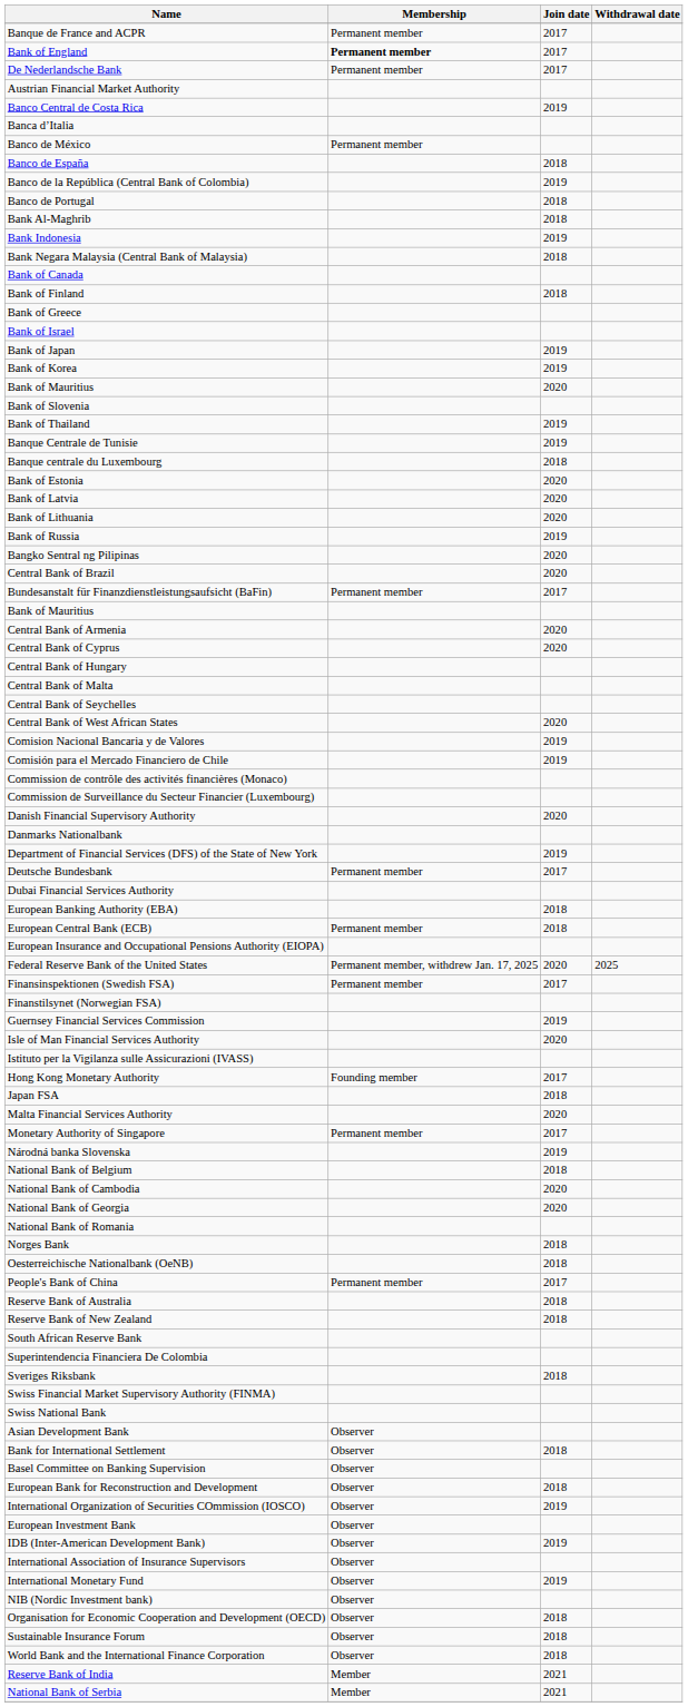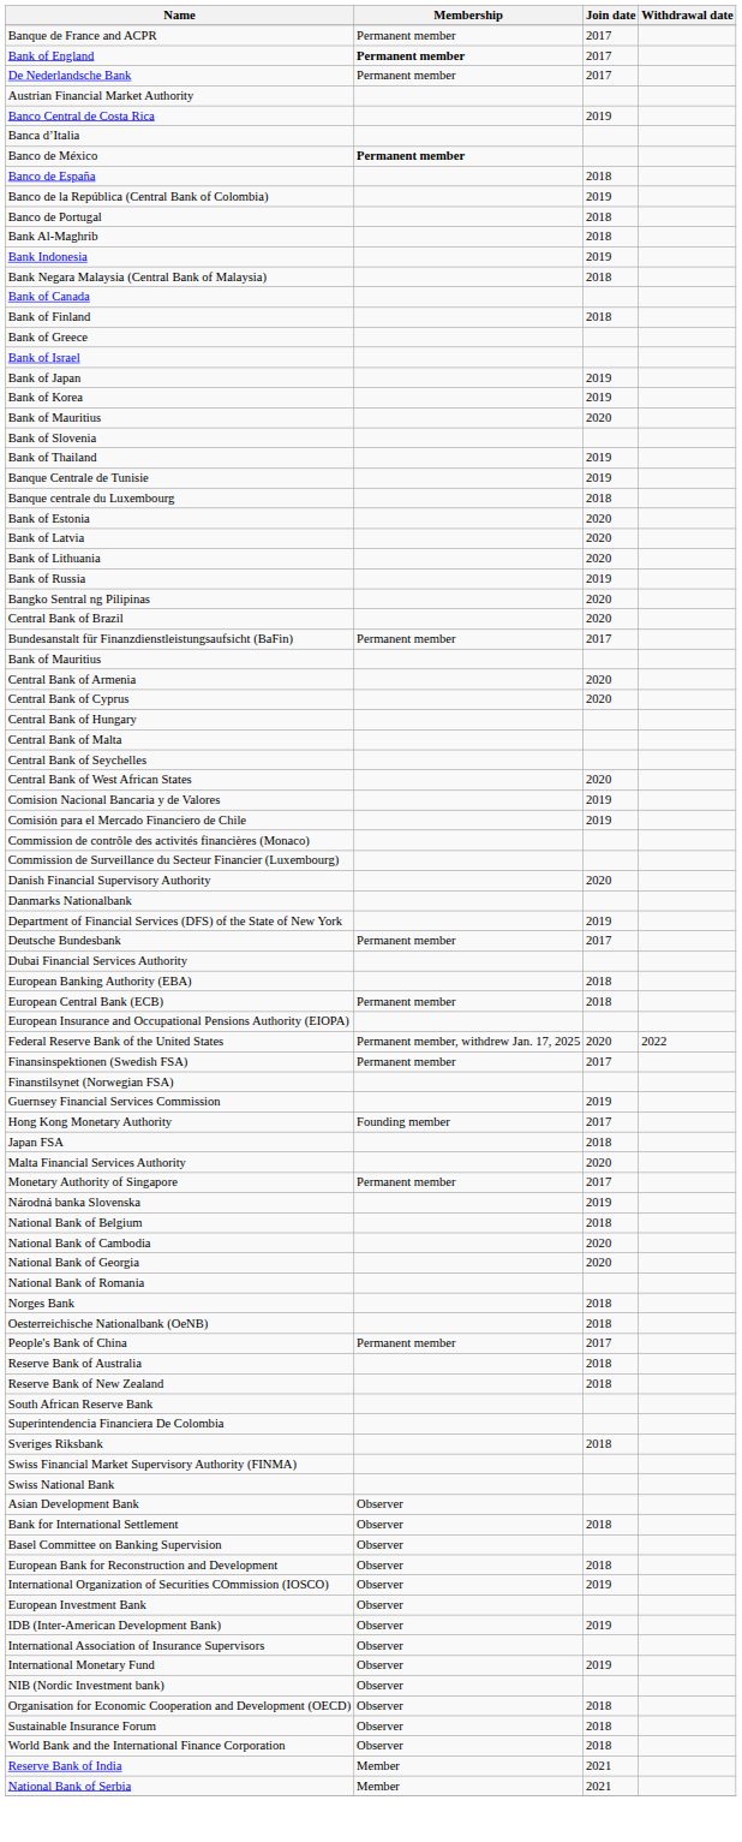 <table class="wikitable sortable">
 <tr>
 <th>Name</th>
 <th>Membership</th>
 <th>Join date</th>
 <th>Withdrawal date</th>
 </tr>
 <tr>
 </tr>
 <tr>
 <td>Banque de France and ACPR</td>
 <td>Permanent member</td>
 <td>2017</td>
 <td></td>
 </tr>
 <tr>
 <td><a href='#'>Bank of England</a></td>
 <td><strong>Permanent member</strong></td>
 <td>2017</td>
 <td></td>
 </tr>
 <tr>
 <td><a href='#'>De Nederlandsche Bank</a></td>
 <td>Permanent member</td>
 <td>2017</td>
 <td></td>
 </tr>
 <tr>
 <td>Austrian Financial Market Authority</td>
 <td></td>
 <td></td>
 <td></td>
 </tr>
 <tr>
 <td><a href='#'>Banco Central de Costa Rica</a></td>
 <td></td>
 <td>2019</td>
 <td></td>
 </tr>
 <tr>
 <td>Banca d’Italia</td>
 <td></td>
 <td></td>
 <td></td>
 </tr>
 <tr>
 <td>Banco de México</td>
-<td>Permanent member</td>
+<td><strong>Permanent member</strong></td>
 <td></td>
 <td></td>
 </tr>
 <tr>
 <td><a href='#'>Banco de España</a></td>
 <td></td>
 <td>2018</td>
 <td></td>
 </tr>
 <tr>
 <td>Banco de la República (Central Bank of Colombia)</td>
 <td></td>
 <td>2019</td>
 <td></td>
 </tr>
 <tr>
 <td>Banco de Portugal</td>
 <td></td>
 <td>2018</td>
 <td></td>
 </tr>
 <tr>
 <td>Bank Al-Maghrib</td>
 <td></td>
 <td>2018</td>
 <td></td>
 </tr>
 <tr>
 <td><a href='#'>Bank Indonesia</a></td>
 <td></td>
 <td>2019</td>
 <td></td>
 </tr>
 <tr>
 <td>Bank Negara Malaysia (Central Bank of Malaysia)</td>
 <td></td>
 <td>2018</td>
 <td></td>
 </tr>
 <tr>
 <td><a href='#'>Bank of Canada</a></td>
 <td></td>
 <td></td>
 <td></td>
 </tr>
 <tr>
 <td>Bank of Finland</td>
 <td></td>
 <td>2018</td>
 <td></td>
 </tr>
 <tr>
 <td>Bank of Greece</td>
 <td></td>
 <td></td>
 <td></td>
 </tr>
 <tr>
 <td><a href='#'>Bank of Israel</a></td>
 <td></td>
 <td></td>
 <td></td>
 </tr>
 <tr>
 <td>Bank of Japan</td>
 <td></td>
 <td>2019</td>
 <td></td>
 </tr>
 <tr>
 <td>Bank of Korea</td>
 <td></td>
 <td>2019</td>
 <td></td>
 </tr>
 <tr>
 <td>Bank of Mauritius</td>
 <td></td>
 <td>2020</td>
 <td></td>
 </tr>
 <tr>
 <td>Bank of Slovenia</td>
 <td></td>
 <td></td>
 <td></td>
 </tr>
 <tr>
 <td>Bank of Thailand</td>
 <td></td>
 <td>2019</td>
 <td></td>
 </tr>
 <tr>
 <td>Banque Centrale de Tunisie</td>
 <td></td>
 <td>2019</td>
 <td></td>
 </tr>
 <tr>
 <td>Banque centrale du Luxembourg</td>
 <td></td>
 <td>2018</td>
 <td></td>
 </tr>
 <tr>
 <td>Bank of Estonia</td>
 <td></td>
 <td>2020</td>
 <td></td>
 </tr>
 <tr>
 <td>Bank of Latvia</td>
 <td></td>
 <td>2020</td>
 <td></td>
 </tr>
 <tr>
 <td>Bank of Lithuania</td>
 <td></td>
 <td>2020</td>
 <td></td>
 </tr>
 <tr>
 <td>Bank of Russia</td>
 <td></td>
 <td>2019</td>
 <td></td>
 </tr>
 <tr>
 <td>Bangko Sentral ng Pilipinas</td>
 <td></td>
 <td>2020</td>
 <td></td>
 </tr>
 <tr>
 <td>Central Bank of Brazil</td>
 <td></td>
 <td>2020</td>
 <td></td>
 </tr>
 <tr>
 <td>Bundesanstalt für Finanzdienstleistungsaufsicht (BaFin)</td>
 <td>Permanent member</td>
 <td>2017</td>
 <td></td>
 </tr>
 <tr>
 <td>Bank of Mauritius</td>
 <td></td>
 <td></td>
 <td></td>
 </tr>
 <tr>
 <td>Central Bank of Armenia</td>
 <td></td>
 <td>2020</td>
 <td></td>
 </tr>
 <tr>
 <td>Central Bank of Cyprus</td>
 <td></td>
 <td>2020</td>
 <td></td>
 </tr>
 <tr>
 <td>Central Bank of Hungary</td>
 <td></td>
 <td></td>
 <td></td>
 </tr>
 <tr>
 <td>Central Bank of Malta</td>
 <td></td>
 <td></td>
 <td></td>
 </tr>
 <tr>
 <td>Central Bank of Seychelles</td>
 <td></td>
 <td></td>
 <td></td>
 </tr>
 <tr>
 <td>Central Bank of West African States</td>
 <td></td>
 <td>2020</td>
 <td></td>
 </tr>
 <tr>
 <td>Comision Nacional Bancaria y de Valores</td>
 <td></td>
 <td>2019</td>
 <td></td>
 </tr>
 <tr>
 <td>Comisión para el Mercado Financiero de Chile</td>
 <td></td>
 <td>2019</td>
 <td></td>
 </tr>
 <tr>
 <td>Commission de contrôle des activités financières (Monaco)</td>
 <td></td>
 <td></td>
 <td></td>
 </tr>
 <tr>
 <td>Commission de Surveillance du Secteur Financier (Luxembourg)</td>
 <td></td>
 <td></td>
 <td></td>
 </tr>
 <tr>
 <td>Danish Financial Supervisory Authority</td>
 <td></td>
 <td>2020</td>
 <td></td>
 </tr>
 <tr>
 <td>Danmarks Nationalbank</td>
 <td></td>
 <td></td>
 <td></td>
 </tr>
 <tr>
 <td>Department of Financial Services (DFS) of the State of New York</td>
 <td></td>
 <td>2019</td>
 <td></td>
 </tr>
 <tr>
 <td>Deutsche Bundesbank</td>
 <td>Permanent member</td>
 <td>2017</td>
 <td></td>
 </tr>
 <tr>
 <td>Dubai Financial Services Authority</td>
 <td></td>
 <td></td>
 <td></td>
 </tr>
 <tr>
 <td>European Banking Authority (EBA)</td>
 <td></td>
 <td>2018</td>
 <td></td>
 </tr>
 <tr>
 <td>European Central Bank (ECB)</td>
 <td>Permanent member</td>
 <td>2018</td>
 <td></td>
 </tr>
 <tr>
 <td>European Insurance and Occupational Pensions Authority (EIOPA)</td>
 <td></td>
 <td></td>
 <td></td>
 </tr>
 <tr>
 <td>Federal Reserve Bank of the United States</td>
 <td>Permanent member, withdrew Jan. 17, 2025</td>
 <td>2020</td>
-<td>2025</td>
+<td>2022</td>
 </tr>
 <tr>
 <td>Finansinspektionen (Swedish FSA)</td>
 <td>Permanent member</td>
 <td>2017</td>
 <td></td>
 </tr>
 <tr>
 <td>Finanstilsynet (Norwegian FSA)</td>
 <td></td>
 <td></td>
 <td></td>
 </tr>
 <tr>
 <td>Guernsey Financial Services Commission</td>
 <td></td>
 <td>2019</td>
-<td></td>
-</tr>
-<tr>
-<td>Isle of Man Financial Services Authority</td>
-<td></td>
-<td>2020</td>
-<td></td>
-</tr>
-<tr>
-<td>Istituto per la Vigilanza sulle Assicurazioni (IVASS)</td>
-<td></td>
-<td></td>
 <td></td>
 </tr>
 <tr>
 <td>Hong Kong Monetary Authority</td>
 <td>Founding member</td>
 <td>2017</td>
 <td></td>
 </tr>
 <tr>
 <td>Japan FSA</td>
 <td></td>
 <td>2018</td>
 <td></td>
 </tr>
 <tr>
 <td>Malta Financial Services Authority</td>
 <td></td>
 <td>2020</td>
 <td></td>
 </tr>
 <tr>
 <td>Monetary Authority of Singapore</td>
 <td>Permanent member</td>
 <td>2017</td>
 <td></td>
 </tr>
 <tr>
 <td>Národná banka Slovenska</td>
 <td></td>
 <td>2019</td>
 <td></td>
 </tr>
 <tr>
 <td>National Bank of Belgium</td>
 <td></td>
 <td>2018</td>
 <td></td>
 </tr>
 <tr>
 <td>National Bank of Cambodia</td>
 <td></td>
 <td>2020</td>
 <td></td>
 </tr>
 <tr>
 <td>National Bank of Georgia</td>
 <td></td>
 <td>2020</td>
 <td></td>
 </tr>
 <tr>
 <td>National Bank of Romania</td>
 <td></td>
 <td></td>
 <td></td>
 </tr>
 <tr>
 <td>Norges Bank</td>
 <td></td>
 <td>2018</td>
 <td></td>
 </tr>
 <tr>
 <td>Oesterreichische Nationalbank (OeNB)</td>
 <td></td>
 <td>2018</td>
 <td></td>
 </tr>
 <tr>
 <td>People's Bank of China</td>
 <td>Permanent member</td>
 <td>2017</td>
 <td></td>
 </tr>
 <tr>
 <td>Reserve Bank of Australia</td>
 <td></td>
 <td>2018</td>
 <td></td>
 </tr>
 <tr>
 <td>Reserve Bank of New Zealand</td>
 <td></td>
 <td>2018</td>
 <td></td>
 </tr>
 <tr>
 <td>South African Reserve Bank</td>
 <td></td>
 <td></td>
 <td></td>
 </tr>
 <tr>
 <td>Superintendencia Financiera De Colombia</td>
 <td></td>
 <td></td>
 <td></td>
 </tr>
 <tr>
 <td>Sveriges Riksbank</td>
 <td></td>
 <td>2018</td>
 <td></td>
 </tr>
 <tr>
 <td>Swiss Financial Market Supervisory Authority (FINMA)</td>
 <td></td>
 <td></td>
 <td></td>
 </tr>
 <tr>
 <td>Swiss National Bank</td>
 <td></td>
 <td></td>
 <td></td>
 </tr>
 <tr>
 <td>Asian Development Bank</td>
 <td>Observer</td>
 <td></td>
 <td></td>
 </tr>
 <tr>
 <td>Bank for International Settlement</td>
 <td>Observer</td>
 <td>2018</td>
 <td></td>
 </tr>
 <tr>
 <td>Basel Committee on Banking Supervision</td>
 <td>Observer</td>
 <td></td>
 <td></td>
 </tr>
 <tr>
 <td>European Bank for Reconstruction and Development</td>
 <td>Observer</td>
 <td>2018</td>
 <td></td>
 </tr>
 <tr>
 <td>International Organization of Securities COmmission (IOSCO)</td>
 <td>Observer</td>
 <td>2019</td>
 <td></td>
 </tr>
 <tr>
 <td>European Investment Bank</td>
 <td>Observer</td>
 <td></td>
 <td></td>
 </tr>
 <tr>
 <td>IDB (Inter-American Development Bank)</td>
 <td>Observer</td>
 <td>2019</td>
 <td></td>
 </tr>
 <tr>
 <td>International Association of Insurance Supervisors</td>
 <td>Observer</td>
 <td></td>
 <td></td>
 </tr>
 <tr>
 <td>International Monetary Fund</td>
 <td>Observer</td>
 <td>2019</td>
 <td></td>
 </tr>
 <tr>
 <td>NIB (Nordic Investment bank)</td>
 <td>Observer</td>
 <td></td>
 <td></td>
 </tr>
 <tr>
 <td>Organisation for Economic Cooperation and Development (OECD)</td>
 <td>Observer</td>
 <td>2018</td>
 <td></td>
 </tr>
 <tr>
 <td>Sustainable Insurance Forum</td>
 <td>Observer</td>
 <td>2018</td>
 <td></td>
 </tr>
 <tr>
 <td>World Bank and the International Finance Corporation</td>
 <td>Observer</td>
 <td>2018</td>
 <td></td>
 </tr>
 <tr>
 <td><a href='#'>Reserve Bank of India</a></td>
 <td>Member</td>
 <td>2021</td>
 <td></td>
 </tr>
 <tr>
 <td><a href='#'>National Bank of Serbia</a></td>
 <td>Member</td>
 <td>2021</td>
 <td></td>
 </tr>
 <tr>
 </tr>
 </table>
